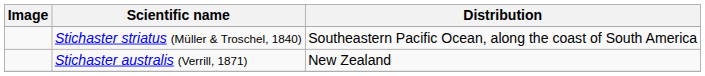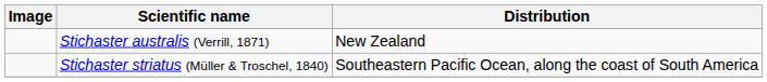 <table class="wikitable">
 <tr>
 <th>Image</th>
 <th>Scientific name</th>
 <th>Distribution</th>
 </tr>
 <tr>
 </tr>
 <tr>
 <td></td>
+<td><em><a href='#'>Stichaster australis</a></em> <small>(Verrill, 1871)</small></td>
+<td>New Zealand</td>
+</tr>
+<tr>
+<td></td>
 <td><em><a href='#'>Stichaster striatus</a></em> <small>(Müller & Troschel, 1840)</small></td>
 <td>Southeastern Pacific Ocean, along the coast of South America</td>
 </tr>
 <tr>
-<td></td>
-<td><em><a href='#'>Stichaster australis</a></em> <small>(Verrill, 1871)</small></td>
-<td>New Zealand</td>
-</tr>
-<tr>
 </tr>
 </table>
